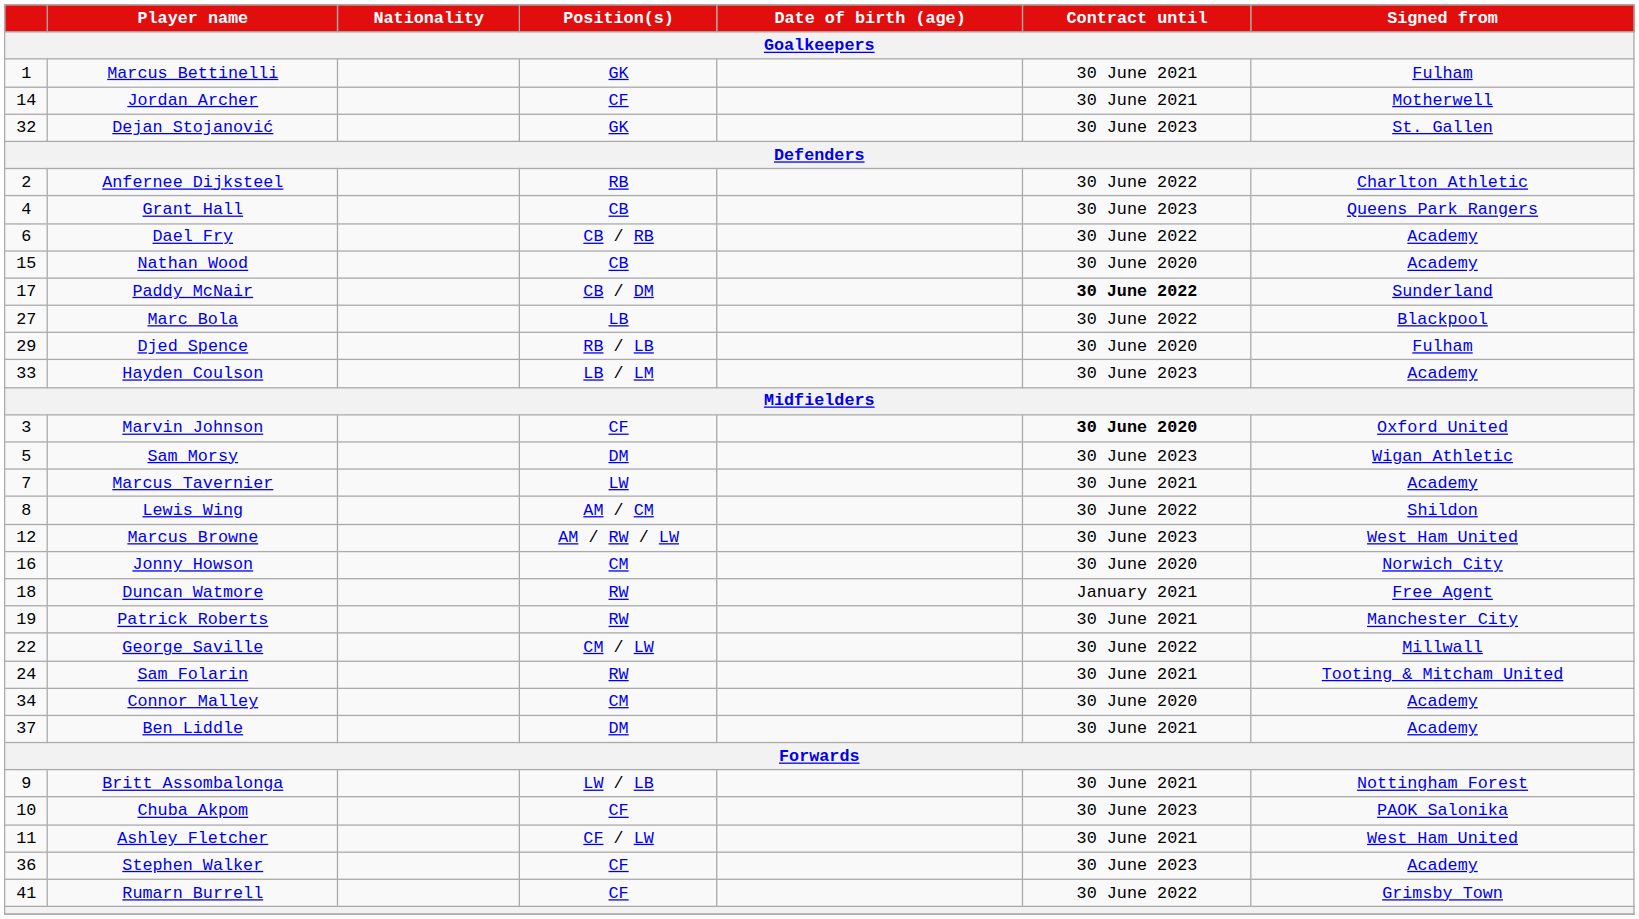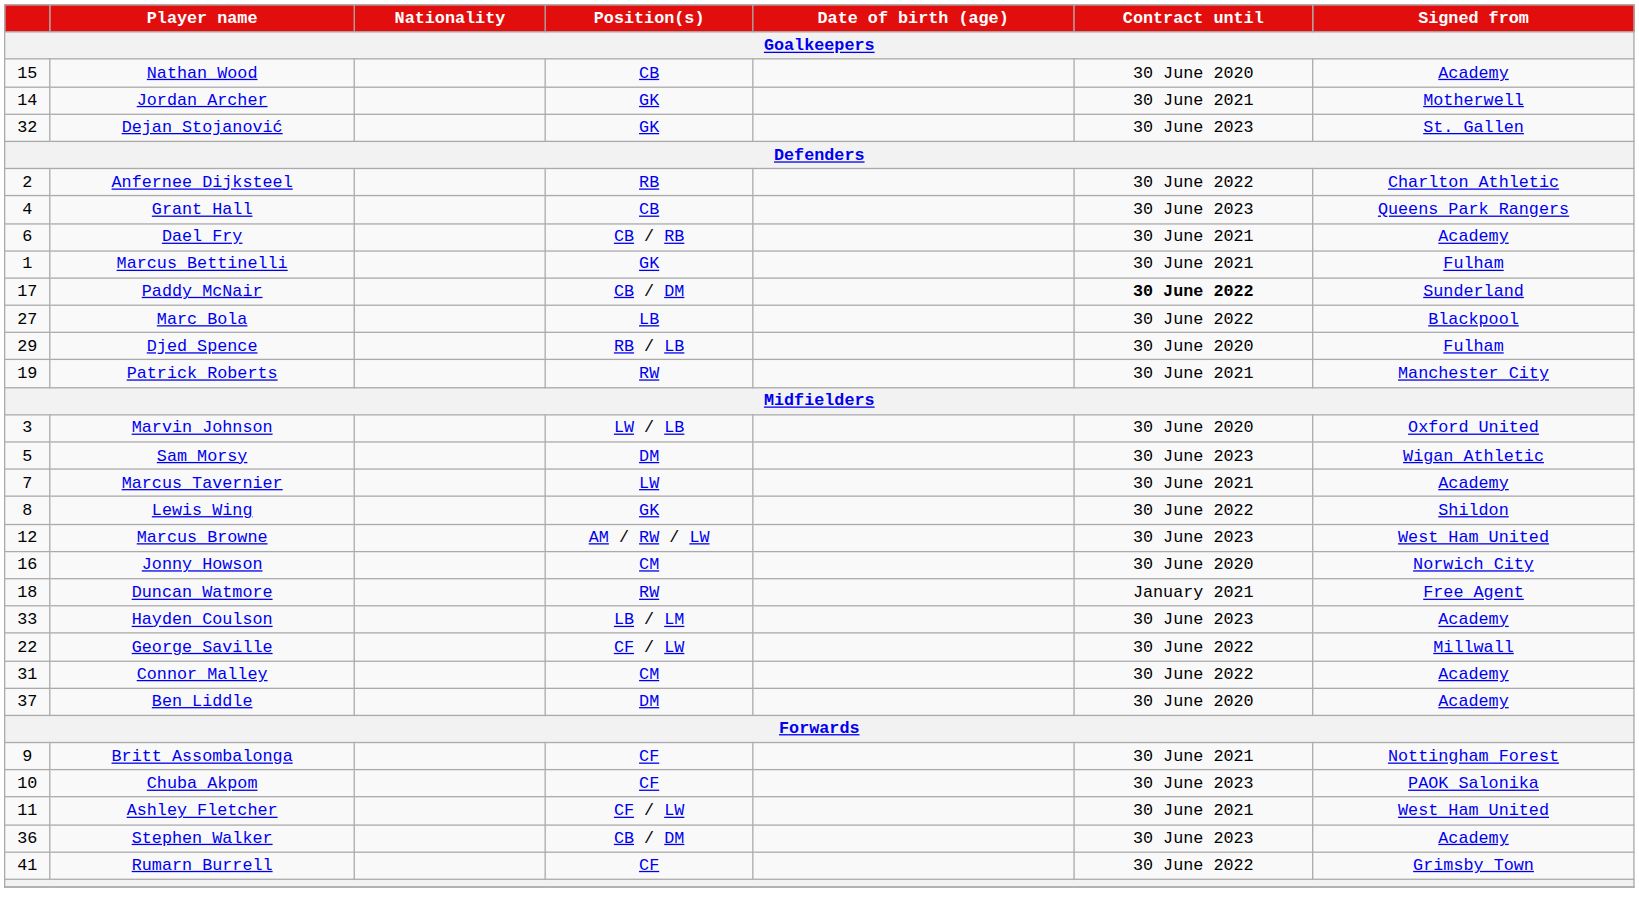 <table class="wikitable plainrowheaders" style="text-align:center; width:100%">
 <tr>
 <th style="background:#E20E0E; color:white;"></th>
 <th style="background:#E20E0E; color:white;">Player name</th>
 <th style="background:#E20E0E; color:white;">Nationality</th>
 <th style="background:#E20E0E; color:white;">Position(s)</th>
 <th style="background:#E20E0E; color:white;">Date of birth (age)</th>
 <th style="background:#E20E0E; color:white;">Contract until</th>
 <th style="background:#E20E0E; color:white;">Signed from</th>
 </tr>
 <tr>
 <th colspan="7"><a href='#'>Goalkeepers</a></th>
 </tr>
 <tr>
-<td>1</td>
-<td><a href='#'>Marcus Bettinelli</a></td>
+<td>15</td>
+<td><a href='#'>Nathan Wood</a></td>
 <td></td>
-<td><a href='#'>GK</a></td>
+<td><a href='#'>CB</a></td>
 <td></td>
-<td>30 June 2021</td>
-<td><a href='#'>Fulham</a></td>
+<td>30 June 2020</td>
+<td><a href='#'>Academy</a></td>
 </tr>
 <tr>
 <td>14</td>
 <td><a href='#'>Jordan Archer</a></td>
 <td></td>
-<td><a href='#'>CF</a></td>
+<td><a href='#'>GK</a></td>
 <td></td>
 <td>30 June 2021</td>
 <td> <a href='#'>Motherwell</a></td>
 </tr>
 <tr>
 <td>32</td>
 <td><a href='#'>Dejan Stojanović</a></td>
 <td></td>
 <td><a href='#'>GK</a></td>
 <td></td>
 <td>30 June 2023</td>
 <td> <a href='#'>St. Gallen</a></td>
 </tr>
 <tr>
 <th colspan="7"><a href='#'>Defenders</a></th>
 </tr>
 <tr>
 <td>2</td>
 <td><a href='#'>Anfernee Dijksteel</a></td>
 <td></td>
 <td><a href='#'>RB</a></td>
 <td></td>
 <td>30 June 2022</td>
 <td><a href='#'>Charlton Athletic</a></td>
 </tr>
 <tr>
 <td>4</td>
 <td><a href='#'>Grant Hall</a></td>
 <td></td>
 <td><a href='#'>CB</a></td>
 <td></td>
 <td>30 June 2023</td>
 <td><a href='#'>Queens Park Rangers</a></td>
 </tr>
 <tr>
 <td>6</td>
 <td><a href='#'>Dael Fry</a></td>
 <td></td>
 <td><a href='#'>CB</a> / <a href='#'>RB</a></td>
 <td></td>
-<td>30 June 2022</td>
+<td>30 June 2021</td>
 <td><a href='#'>Academy</a></td>
 </tr>
 <tr>
-<td>15</td>
-<td><a href='#'>Nathan Wood</a></td>
+<td>1</td>
+<td><a href='#'>Marcus Bettinelli</a></td>
 <td></td>
-<td><a href='#'>CB</a></td>
+<td><a href='#'>GK</a></td>
 <td></td>
-<td>30 June 2020</td>
-<td><a href='#'>Academy</a></td>
+<td>30 June 2021</td>
+<td><a href='#'>Fulham</a></td>
 </tr>
 <tr>
 <td>17</td>
 <td><a href='#'>Paddy McNair</a></td>
 <td></td>
 <td><a href='#'>CB</a> / <a href='#'>DM</a></td>
 <td></td>
 <td><strong>30 June 2022</strong></td>
 <td><a href='#'>Sunderland</a></td>
 </tr>
 <tr>
 <td>27</td>
 <td><a href='#'>Marc Bola</a></td>
 <td></td>
 <td><a href='#'>LB</a></td>
 <td></td>
 <td>30 June 2022</td>
 <td><a href='#'>Blackpool</a></td>
 </tr>
 <tr>
 <td>29</td>
 <td><a href='#'>Djed Spence</a></td>
 <td></td>
 <td><a href='#'>RB</a> / <a href='#'>LB</a></td>
 <td></td>
 <td>30 June 2020</td>
 <td><a href='#'>Fulham</a></td>
 </tr>
 <tr>
-<td>33</td>
-<td><a href='#'>Hayden Coulson</a></td>
+<td>19</td>
+<td><a href='#'>Patrick Roberts</a></td>
 <td></td>
-<td><a href='#'>LB</a> / <a href='#'>LM</a></td>
+<td><a href='#'>RW</a></td>
 <td></td>
-<td>30 June 2023</td>
-<td><a href='#'>Academy</a></td>
+<td>30 June 2021</td>
+<td><a href='#'>Manchester City</a></td>
 </tr>
 <tr>
 <th colspan="7"><a href='#'>Midfielders</a></th>
 </tr>
 <tr>
 <td>3</td>
 <td><a href='#'>Marvin Johnson</a></td>
 <td></td>
-<td><a href='#'>CF</a></td>
+<td><a href='#'>LW</a> / <a href='#'>LB</a></td>
 <td></td>
-<td><strong>30 June 2020</strong></td>
+<td>30 June 2020</td>
 <td><a href='#'>Oxford United</a></td>
 </tr>
 <tr>
 <td>5</td>
 <td><a href='#'>Sam Morsy</a></td>
 <td></td>
 <td><a href='#'>DM</a></td>
 <td></td>
 <td>30 June 2023</td>
 <td><a href='#'>Wigan Athletic</a></td>
 </tr>
 <tr>
 <td>7</td>
 <td><a href='#'>Marcus Tavernier</a></td>
 <td></td>
 <td><a href='#'>LW</a></td>
 <td></td>
 <td>30 June 2021</td>
 <td><a href='#'>Academy</a></td>
 </tr>
 <tr>
 <td>8</td>
 <td><a href='#'>Lewis Wing</a></td>
 <td></td>
-<td><a href='#'>AM</a> / <a href='#'>CM</a></td>
+<td><a href='#'>GK</a></td>
 <td></td>
 <td>30 June 2022</td>
 <td><a href='#'>Shildon</a></td>
 </tr>
 <tr>
 <td>12</td>
 <td><a href='#'>Marcus Browne</a></td>
 <td></td>
 <td><a href='#'>AM</a> / <a href='#'>RW</a> / <a href='#'>LW</a></td>
 <td></td>
 <td>30 June 2023</td>
 <td><a href='#'>West Ham United</a></td>
 </tr>
 <tr>
 <td>16</td>
 <td><a href='#'>Jonny Howson</a></td>
 <td></td>
 <td><a href='#'>CM</a></td>
 <td></td>
 <td>30 June 2020</td>
 <td><a href='#'>Norwich City</a></td>
 </tr>
 <tr>
 <td>18</td>
 <td><a href='#'>Duncan Watmore</a></td>
 <td></td>
 <td><a href='#'>RW</a></td>
 <td></td>
 <td>January 2021</td>
 <td><a href='#'>Free Agent</a></td>
 </tr>
 <tr>
-<td>19</td>
-<td><a href='#'>Patrick Roberts</a></td>
+<td>33</td>
+<td><a href='#'>Hayden Coulson</a></td>
 <td></td>
-<td><a href='#'>RW</a></td>
+<td><a href='#'>LB</a> / <a href='#'>LM</a></td>
 <td></td>
-<td>30 June 2021</td>
-<td><a href='#'>Manchester City</a></td>
+<td>30 June 2023</td>
+<td><a href='#'>Academy</a></td>
 </tr>
 <tr>
 <td>22</td>
 <td><a href='#'>George Saville</a></td>
 <td></td>
-<td><a href='#'>CM</a> / <a href='#'>LW</a></td>
+<td><a href='#'>CF</a> / <a href='#'>LW</a></td>
 <td></td>
 <td>30 June 2022</td>
 <td><a href='#'>Millwall</a></td>
 </tr>
 <tr>
-<td>24</td>
-<td><a href='#'>Sam Folarin</a></td>
-<td></td>
-<td><a href='#'>RW</a></td>
-<td></td>
-<td>30 June 2021</td>
-<td><a href='#'>Tooting & Mitcham United</a></td>
-</tr>
-<tr>
-<td>34</td>
+<td>31</td>
 <td><a href='#'>Connor Malley</a></td>
 <td></td>
 <td><a href='#'>CM</a></td>
 <td></td>
-<td>30 June 2020</td>
+<td>30 June 2022</td>
 <td><a href='#'>Academy</a></td>
 </tr>
 <tr>
 <td>37</td>
 <td><a href='#'>Ben Liddle</a></td>
 <td></td>
 <td><a href='#'>DM</a></td>
 <td></td>
-<td>30 June 2021</td>
+<td>30 June 2020</td>
 <td><a href='#'>Academy</a></td>
 </tr>
 <tr>
 <th colspan="7"><a href='#'>Forwards</a></th>
 </tr>
 <tr>
 <td>9</td>
 <td><a href='#'>Britt Assombalonga</a></td>
 <td></td>
-<td><a href='#'>LW</a> / <a href='#'>LB</a></td>
+<td><a href='#'>CF</a></td>
 <td></td>
 <td>30 June 2021</td>
 <td><a href='#'>Nottingham Forest</a></td>
 </tr>
 <tr>
 <td>10</td>
 <td><a href='#'>Chuba Akpom</a></td>
 <td></td>
 <td><a href='#'>CF</a></td>
 <td></td>
 <td>30 June 2023</td>
 <td> <a href='#'>PAOK Salonika</a></td>
 </tr>
 <tr>
 <td>11</td>
 <td><a href='#'>Ashley Fletcher</a></td>
 <td></td>
 <td><a href='#'>CF</a> / <a href='#'>LW</a></td>
 <td></td>
 <td>30 June 2021</td>
 <td><a href='#'>West Ham United</a></td>
 </tr>
 <tr>
 <td>36</td>
 <td><a href='#'>Stephen Walker</a></td>
 <td></td>
-<td><a href='#'>CF</a></td>
+<td><a href='#'>CB</a> / <a href='#'>DM</a></td>
 <td></td>
 <td>30 June 2023</td>
 <td><a href='#'>Academy</a></td>
 </tr>
 <tr>
 <td>41</td>
 <td><a href='#'>Rumarn Burrell</a></td>
 <td></td>
 <td><a href='#'>CF</a></td>
 <td></td>
 <td>30 June 2022</td>
 <td><a href='#'>Grimsby Town</a></td>
 </tr>
 <tr>
 <th colspan="7"></th>
 </tr>
 <tr>
 </tr>
 </table>
